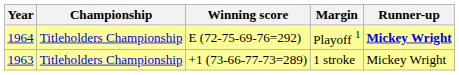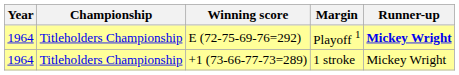 <table class="wikitable">
 <tr>
 <th>Year</th>
 <th>Championship</th>
 <th>Winning score</th>
 <th>Margin</th>
 <th>Runner-up</th>
 </tr>
 <tr style="background:#FFFF99;">
 <td><a href='#'>1964</a></td>
 <td><a href='#'>Titleholders Championship</a></td>
 <td>E (72-75-69-76=292)</td>
 <td>Playoff <sup>1</sup></td>
 <td><strong> <a href='#'>Mickey Wright</a></strong></td>
 </tr>
 <tr style="background:#FFFF99;">
-<td><a href='#'>1963</a></td>
+<td><a href='#'>1964</a></td>
 <td><a href='#'>Titleholders Championship</a></td>
 <td>+1 (73-66-77-73=289)</td>
 <td>1 stroke</td>
 <td> Mickey Wright</td>
 </tr>
 </table>
